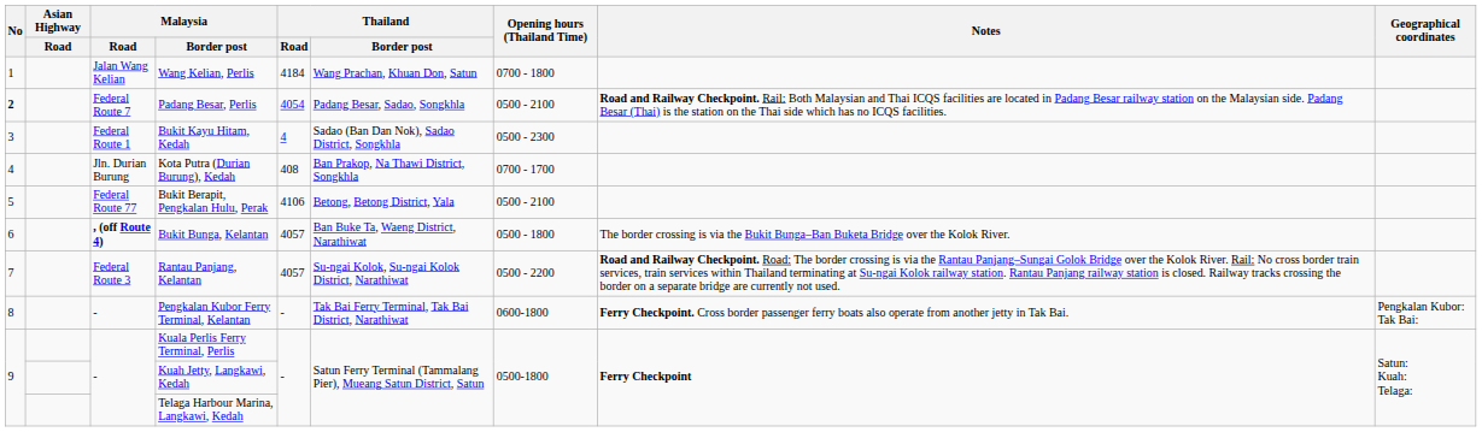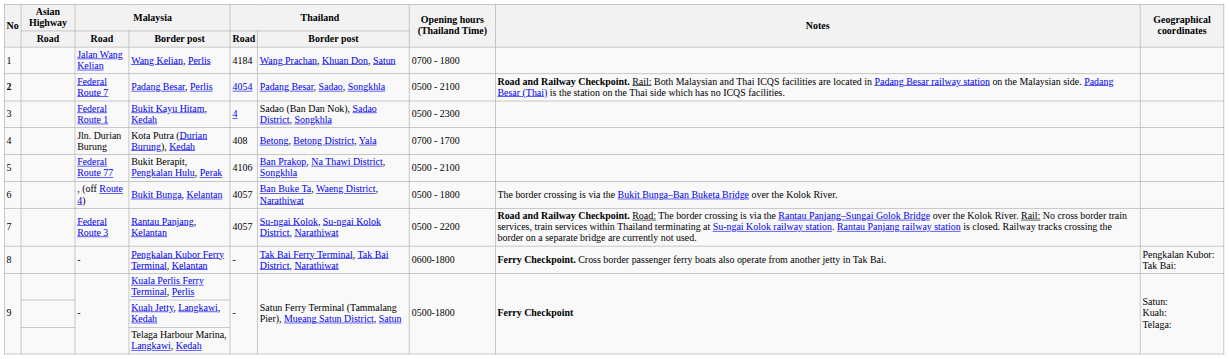 <table class="wikitable">
 <tr>
 <th rowspan="2">No</th>
 <th>Asian Highway</th>
 <th colspan="2">Malaysia</th>
 <th colspan="2">Thailand</th>
 <th rowspan="2">Opening hours (Thailand Time)</th>
 <th rowspan="2">Notes</th>
 <th rowspan="2">Geographical coordinates</th>
 </tr>
 <tr>
 <th>Road</th>
 <th>Road</th>
 <th>Border post</th>
 <th>Road</th>
 <th>Border post</th>
 </tr>
 <tr>
 <td>1</td>
 <td></td>
 <td> <a href='#'>Jalan Wang Kelian</a></td>
 <td><a href='#'>Wang Kelian</a>, <a href='#'>Perlis</a></td>
 <td>4184</td>
 <td><a href='#'>Wang Prachan</a>, <a href='#'>Khuan Don</a>, <a href='#'>Satun</a></td>
 <td>0700 - 1800</td>
 <td></td>
 <td></td>
 </tr>
 <tr>
 <td><strong>2</strong></td>
 <td></td>
 <td> <a href='#'>Federal Route 7</a></td>
 <td><a href='#'>Padang Besar</a>, <a href='#'>Perlis</a></td>
 <td><a href='#'>4054</a></td>
 <td><a href='#'>Padang Besar</a>, <a href='#'>Sadao</a>, <a href='#'>Songkhla</a></td>
 <td>0500 - 2100</td>
 <td><strong>Road and Railway Checkpoint.</strong> <u>Rail:</u> Both Malaysian and Thai ICQS facilities are located in <a href='#'>Padang Besar railway station</a> on the Malaysian side. <a href='#'>Padang Besar (Thai)</a> is the station on the Thai side which has no ICQS facilities.</td>
 <td></td>
 </tr>
 <tr>
 <td>3</td>
 <td></td>
 <td> <a href='#'>Federal Route 1</a></td>
 <td><a href='#'>Bukit Kayu Hitam</a>, <a href='#'>Kedah</a></td>
 <td><a href='#'>4</a></td>
 <td>Sadao (Ban Dan Nok), <a href='#'>Sadao District</a>, <a href='#'>Songkhla</a></td>
 <td>0500 - 2300</td>
 <td></td>
 <td></td>
 </tr>
 <tr>
 <td>4</td>
 <td></td>
 <td>Jln. Durian Burung</td>
 <td>Kota Putra (<a href='#'>Durian Burung</a>), <a href='#'>Kedah</a></td>
 <td>408</td>
-<td><a href='#'>Ban Prakop</a>, <a href='#'>Na Thawi District</a>, <a href='#'>Songkhla</a></td>
+<td><a href='#'>Betong</a>, <a href='#'>Betong District</a>, <a href='#'>Yala</a></td>
 <td>0700 - 1700</td>
 <td></td>
 <td></td>
 </tr>
 <tr>
 <td>5</td>
 <td></td>
 <td> <a href='#'>Federal Route 77</a></td>
 <td>Bukit Berapit, <a href='#'>Pengkalan Hulu</a>, <a href='#'>Perak</a></td>
 <td>4106</td>
-<td><a href='#'>Betong</a>, <a href='#'>Betong District</a>, <a href='#'>Yala</a></td>
+<td><a href='#'>Ban Prakop</a>, <a href='#'>Na Thawi District</a>, <a href='#'>Songkhla</a></td>
 <td>0500 - 2100</td>
 <td></td>
 <td></td>
 </tr>
 <tr>
 <td>6</td>
 <td></td>
-<td><strong>, (off <a href='#'>Route 4</a>)</strong></td>
+<td>, (off <a href='#'>Route 4</a>)</td>
 <td><a href='#'>Bukit Bunga</a>, <a href='#'>Kelantan</a></td>
 <td>4057</td>
 <td><a href='#'>Ban Buke Ta</a>, <a href='#'>Waeng District</a>, <a href='#'>Narathiwat</a></td>
 <td>0500 - 1800</td>
 <td>The border crossing is via the <a href='#'>Bukit Bunga–Ban Buketa Bridge</a> over the Kolok River.</td>
 <td></td>
 </tr>
 <tr>
 <td>7</td>
 <td></td>
 <td> <a href='#'>Federal Route 3</a></td>
 <td><a href='#'>Rantau Panjang</a>, <a href='#'>Kelantan</a></td>
 <td>4057</td>
 <td><a href='#'>Su-ngai Kolok</a>, <a href='#'>Su-ngai Kolok District</a>, <a href='#'>Narathiwat</a></td>
 <td>0500 - 2200</td>
 <td><strong>Road and Railway Checkpoint.</strong> <u>Road:</u> The border crossing is via the <a href='#'>Rantau Panjang–Sungai Golok Bridge</a> over the Kolok River. <u>Rail:</u> No cross border train services, train services within Thailand terminating at <a href='#'>Su-ngai Kolok railway station</a>. <a href='#'>Rantau Panjang railway station</a> is closed. Railway tracks crossing the border on a separate bridge are currently not used.</td>
 <td></td>
 </tr>
 <tr>
 <td>8</td>
 <td></td>
 <td>-</td>
 <td><a href='#'>Pengkalan Kubor Ferry Terminal</a>, <a href='#'>Kelantan</a></td>
 <td>-</td>
 <td><a href='#'>Tak Bai Ferry Terminal</a>, <a href='#'>Tak Bai District</a>, <a href='#'>Narathiwat</a></td>
 <td>0600-1800</td>
 <td><strong>Ferry Checkpoint.</strong> Cross border passenger ferry boats also operate from another jetty in Tak Bai.</td>
 <td>Pengkalan Kubor: <br>Tak Bai: </td>
 </tr>
 <tr>
 <td rowspan="3">9</td>
 <td></td>
 <td rowspan="3">-</td>
 <td><a href='#'>Kuala Perlis Ferry Terminal</a>, <a href='#'>Perlis</a></td>
 <td rowspan="3">-</td>
 <td rowspan="3">Satun Ferry Terminal (Tammalang Pier), <a href='#'>Mueang Satun District</a>, <a href='#'>Satun</a></td>
 <td rowspan="3">0500-1800</td>
 <td rowspan="3"><strong>Ferry Checkpoint</strong></td>
 <td rowspan="3">Satun: <br>Kuah: <br>Telaga: </td>
 </tr>
 <tr>
 <td></td>
 <td><a href='#'>Kuah Jetty</a>, <a href='#'>Langkawi</a>, <a href='#'>Kedah</a></td>
 </tr>
 <tr>
 <td></td>
 <td>Telaga Harbour Marina, <a href='#'>Langkawi</a>, <a href='#'>Kedah</a></td>
 </tr>
 </table>
